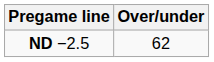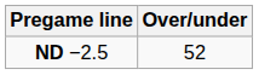 <table class="wikitable">
 <tr align="center">
 <th style=>Pregame line</th>
 <th style=>Over/under</th>
 </tr>
 <tr align="center">
 <td><strong>ND</strong> −2.5</td>
-<td>62</td>
+<td>52</td>
 </tr>
 </table>
